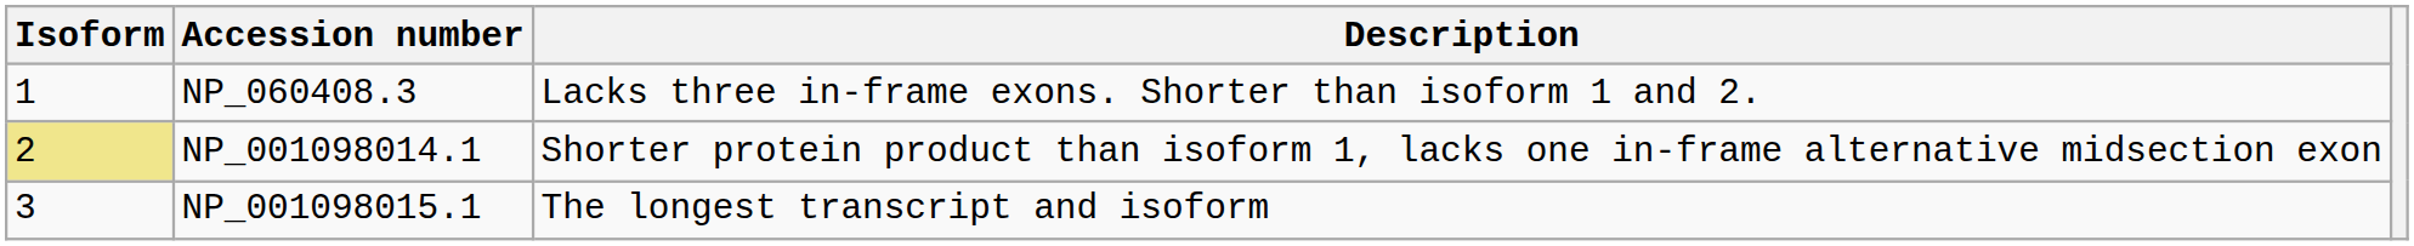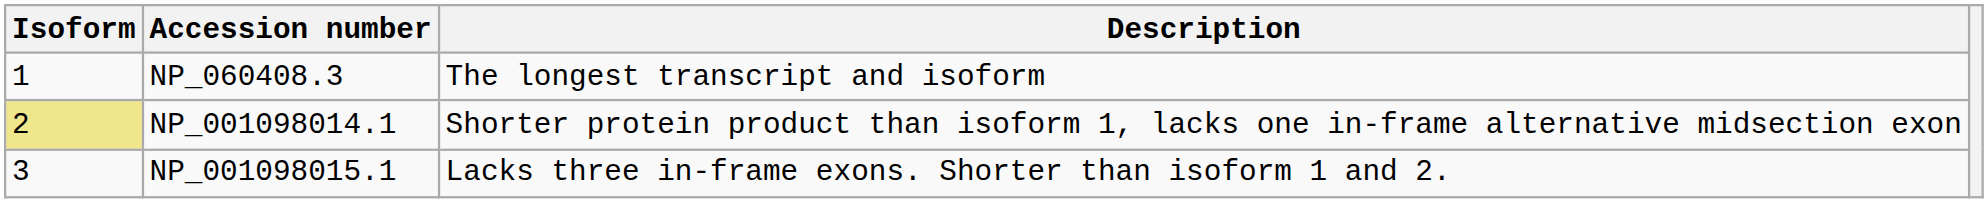 <table class="wikitable">
 <tr>
 <th>Isoform</th>
 <th>Accession number</th>
 <th>Description</th>
 <th rowspan="4"></th>
 </tr>
 <tr>
 <td>1</td>
 <td>NP_060408.3</td>
-<td>Lacks three in-frame exons. Shorter than isoform 1 and 2.</td>
+<td>The longest transcript and isoform</td>
 </tr>
 <tr>
 <td style="background: khaki;">2</td>
 <td>NP_001098014.1</td>
 <td>Shorter protein product than isoform 1, lacks one in-frame alternative midsection exon</td>
 </tr>
 <tr>
 <td>3</td>
 <td>NP_001098015.1</td>
-<td>The longest transcript and isoform</td>
+<td>Lacks three in-frame exons. Shorter than isoform 1 and 2.</td>
 </tr>
 </table>
